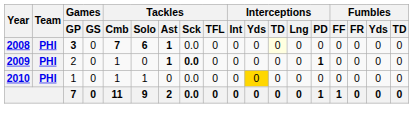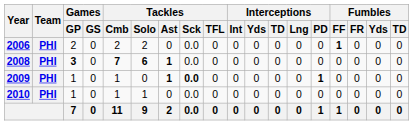 <table class="wikitable" style="text-align:center">
 <tr>
 <th rowspan="2">Year</th>
 <th rowspan="2">Team</th>
 <th colspan="2">Games</th>
 <th colspan="5">Tackles</th>
 <th colspan="5">Interceptions</th>
 <th colspan="4">Fumbles</th>
 </tr>
 <tr>
 <th>GP</th>
 <th>GS</th>
 <th>Cmb</th>
 <th>Solo</th>
 <th>Ast</th>
 <th>Sck</th>
 <th>TFL</th>
 <th>Int</th>
 <th>Yds</th>
 <th>TD</th>
 <th>Lng</th>
 <th>PD</th>
 <th>FF</th>
 <th>FR</th>
 <th>Yds</th>
 <th>TD</th>
 </tr>
 <tr>
+<th><a href='#'>2006</a></th>
+<th><a href='#'>PHI</a></th>
+<td>2</td>
+<td>0</td>
+<td>2</td>
+<td>2</td>
+<td>0</td>
+<td>0.0</td>
+<td>0</td>
+<td>0</td>
+<td>0</td>
+<td>0</td>
+<td>0</td>
+<td>0</td>
+<td><strong>1</strong></td>
+<td>0</td>
+<td>0</td>
+<td>0</td>
+</tr>
+<tr>
 <th><a href='#'>2008</a></th>
 <th><a href='#'>PHI</a></th>
 <td><strong>3</strong></td>
 <td>0</td>
 <td><strong>7</strong></td>
 <td><strong>6</strong></td>
 <td><strong>1</strong></td>
 <td>0.0</td>
 <td>0</td>
 <td>0</td>
 <td>0</td>
-<td style="background: lightyellow;">0</td>
+<td>0</td>
 <td>0</td>
 <td>0</td>
 <td>0</td>
 <td>0</td>
 <td>0</td>
 <td>0</td>
 </tr>
 <tr>
 <th><a href='#'>2009</a></th>
 <th><a href='#'>PHI</a></th>
-<td>2</td>
+<td>1</td>
 <td>0</td>
 <td>1</td>
 <td>0</td>
 <td><strong>1</strong></td>
 <td><strong>0.0</strong></td>
 <td>0</td>
 <td>0</td>
 <td>0</td>
 <td>0</td>
 <td>0</td>
 <td><strong>1</strong></td>
 <td>0</td>
 <td>0</td>
 <td>0</td>
 <td>0</td>
 </tr>
 <tr>
 <th><a href='#'>2010</a></th>
 <th><a href='#'>PHI</a></th>
 <td>1</td>
 <td>0</td>
 <td>1</td>
 <td>1</td>
 <td>0</td>
 <td>0.0</td>
 <td>0</td>
 <td>0</td>
-<td style="background: gold;">0</td>
+<td>0</td>
 <td>0</td>
 <td>0</td>
 <td>0</td>
 <td>0</td>
 <td>0</td>
 <td>0</td>
 <td>0</td>
 </tr>
 <tr>
 <th colspan="2"></th>
 <th>7</th>
 <th>0</th>
 <th>11</th>
 <th>9</th>
 <th>2</th>
 <th>0.0</th>
 <th>0</th>
 <th>0</th>
 <th>0</th>
 <th>0</th>
 <th>0</th>
 <th>1</th>
 <th>1</th>
 <th>0</th>
 <th>0</th>
 <th>0</th>
 </tr>
 </table>
